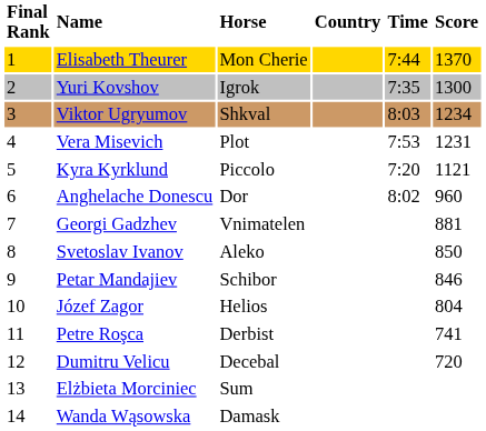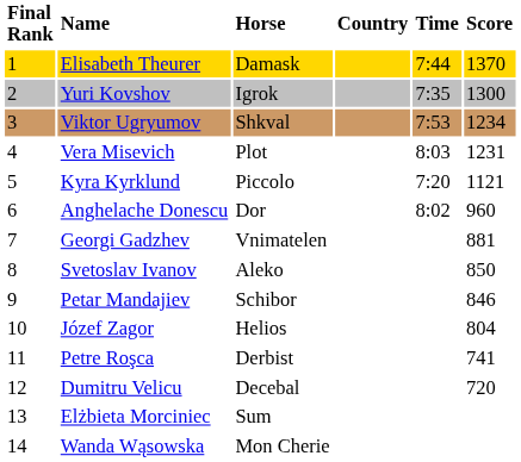 <table border="0" Cellpadding="2">
 <tr>
 <td><strong>Final <br> Rank</strong></td>
 <td><strong>Name</strong></td>
 <td><strong>Horse</strong></td>
 <td><strong>Country</strong></td>
 <td><strong>Time</strong></td>
 <td><strong>Score</strong></td>
 </tr>
 <tr bgcolor="gold">
 <td>1</td>
 <td><a href='#'>Elisabeth Theurer</a></td>
-<td>Mon Cherie</td>
+<td>Damask</td>
 <td></td>
 <td>7:44</td>
 <td>1370</td>
 </tr>
 <tr bgcolor="silver">
 <td>2</td>
 <td><a href='#'>Yuri Kovshov</a></td>
 <td>Igrok</td>
 <td></td>
 <td>7:35</td>
 <td>1300</td>
 </tr>
 <tr bgcolor="cc9966">
 <td>3</td>
 <td><a href='#'>Viktor Ugryumov</a></td>
 <td>Shkval</td>
 <td></td>
-<td>8:03</td>
+<td>7:53</td>
 <td>1234</td>
 </tr>
 <tr>
 <td>4</td>
 <td><a href='#'>Vera Misevich</a></td>
 <td>Plot</td>
 <td></td>
-<td>7:53</td>
+<td>8:03</td>
 <td>1231</td>
 </tr>
 <tr>
 <td>5</td>
 <td><a href='#'>Kyra Kyrklund</a></td>
 <td>Piccolo</td>
 <td></td>
 <td>7:20</td>
 <td>1121</td>
 </tr>
 <tr>
 <td>6</td>
 <td><a href='#'>Anghelache Donescu</a></td>
 <td>Dor</td>
 <td></td>
 <td>8:02</td>
 <td>960</td>
 </tr>
 <tr>
 <td>7</td>
 <td><a href='#'>Georgi Gadzhev</a></td>
 <td>Vnimatelen</td>
 <td></td>
 <td></td>
 <td>881</td>
 </tr>
 <tr>
 <td>8</td>
 <td><a href='#'>Svetoslav Ivanov</a></td>
 <td>Aleko</td>
 <td></td>
 <td></td>
 <td>850</td>
 </tr>
 <tr>
 <td>9</td>
 <td><a href='#'>Petar Mandajiev</a></td>
 <td>Schibor</td>
 <td></td>
 <td></td>
 <td>846</td>
 </tr>
 <tr>
 <td>10</td>
 <td><a href='#'>Józef Zagor</a></td>
 <td>Helios</td>
 <td></td>
 <td></td>
 <td>804</td>
 </tr>
 <tr>
 <td>11</td>
 <td><a href='#'>Petre Roşca</a></td>
 <td>Derbist</td>
 <td></td>
 <td></td>
 <td>741</td>
 </tr>
 <tr>
 <td>12</td>
 <td><a href='#'>Dumitru Velicu</a></td>
 <td>Decebal</td>
 <td></td>
 <td></td>
 <td>720</td>
 </tr>
 <tr>
 <td>13</td>
 <td><a href='#'>Elżbieta Morciniec</a></td>
 <td>Sum</td>
 <td></td>
 <td></td>
 <td></td>
 </tr>
 <tr>
 <td>14</td>
 <td><a href='#'>Wanda Wąsowska</a></td>
-<td>Damask</td>
+<td>Mon Cherie</td>
 <td></td>
 <td></td>
 <td></td>
 </tr>
 <tr>
 </tr>
 </table>
